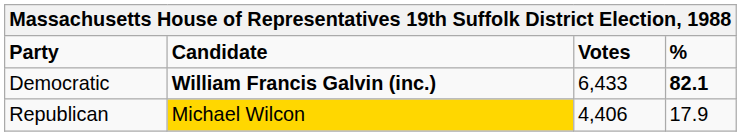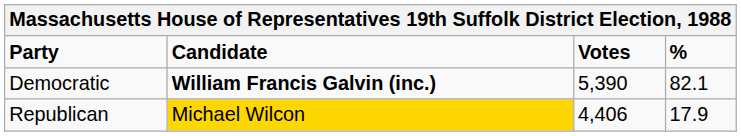 <table class="wikitable">
 <tr>
 <th colspan="4">Massachusetts House of Representatives 19th Suffolk District Election, 1988</th>
 </tr>
 <tr>
 <td><strong>Party</strong></td>
 <td><strong>Candidate</strong></td>
 <td><strong>Votes</strong></td>
 <td><strong>%</strong></td>
 </tr>
 <tr>
 <td>Democratic</td>
 <td><strong>William Francis Galvin (inc.)</strong></td>
-<td>6,433</td>
-<td><strong>82.1</strong></td>
+<td>5,390</td>
+<td>82.1</td>
 </tr>
 <tr>
 <td>Republican</td>
 <td style="background: gold;">Michael Wilcon</td>
 <td>4,406</td>
 <td>17.9</td>
 </tr>
 </table>
